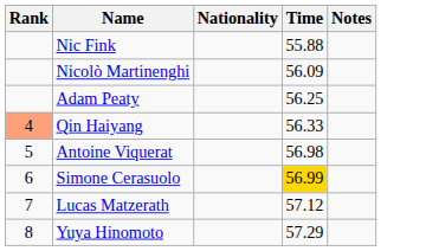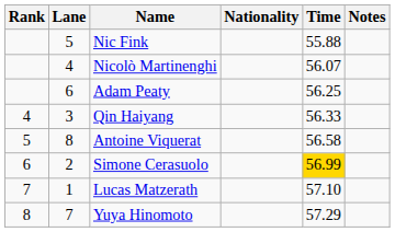 <table class="wikitable sortable" style="text-align:center">
 <tr>
 <th>Rank</th>
+<th>Lane</th>
 <th>Name</th>
 <th>Nationality</th>
 <th>Time</th>
 <th>Notes</th>
 </tr>
 <tr>
 <td></td>
+<td>5</td>
 <td align=left><a href='#'>Nic Fink</a></td>
 <td align=left></td>
 <td>55.88</td>
 <td></td>
 </tr>
 <tr>
 <td></td>
+<td>4</td>
 <td align=left><a href='#'>Nicolò Martinenghi</a></td>
 <td align=left></td>
-<td>56.09</td>
+<td>56.07</td>
 <td></td>
 </tr>
 <tr>
 <td></td>
+<td>6</td>
 <td align=left><a href='#'>Adam Peaty</a></td>
 <td align=left></td>
 <td>56.25</td>
 <td></td>
 </tr>
 <tr>
-<td style="background: lightsalmon;">4</td>
+<td>4</td>
+<td>3</td>
 <td align=left><a href='#'>Qin Haiyang</a></td>
 <td align=left></td>
 <td>56.33</td>
 <td></td>
 </tr>
 <tr>
 <td>5</td>
+<td>8</td>
 <td align=left><a href='#'>Antoine Viquerat</a></td>
 <td align=left></td>
-<td>56.98</td>
+<td>56.58</td>
 <td></td>
 </tr>
 <tr>
 <td>6</td>
+<td>2</td>
 <td align=left><a href='#'>Simone Cerasuolo</a></td>
 <td align=left></td>
 <td style="background: gold;">56.99</td>
 <td></td>
 </tr>
 <tr>
 <td>7</td>
+<td>1</td>
 <td align=left><a href='#'>Lucas Matzerath</a></td>
 <td align=left></td>
-<td>57.12</td>
+<td>57.10</td>
 <td></td>
 </tr>
 <tr>
 <td>8</td>
+<td>7</td>
 <td align=left><a href='#'>Yuya Hinomoto</a></td>
 <td align=left></td>
 <td>57.29</td>
 <td></td>
 </tr>
 </table>
